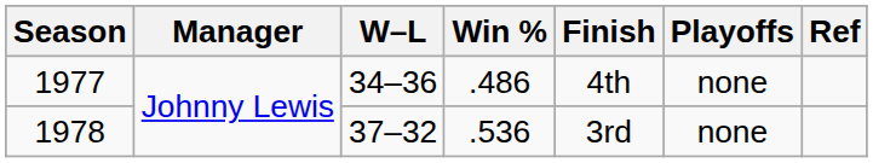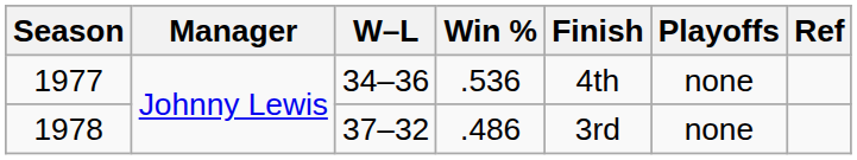 <table class="wikitable" style="text-align:center; font-size: 95%;">
 <tr>
 <th>Season</th>
 <th>Manager</th>
 <th>W–L</th>
 <th>Win %</th>
 <th>Finish</th>
 <th>Playoffs</th>
 <th>Ref</th>
 </tr>
 <tr>
 <td>1977</td>
 <td rowspan=2><a href='#'>Johnny Lewis</a></td>
 <td>34–36</td>
-<td>.486</td>
+<td>.536</td>
 <td>4th</td>
 <td>none</td>
 <td></td>
 </tr>
 <tr>
 <td>1978</td>
 <td>37–32</td>
-<td>.536</td>
+<td>.486</td>
 <td>3rd</td>
 <td>none</td>
 <td></td>
 </tr>
 </table>
